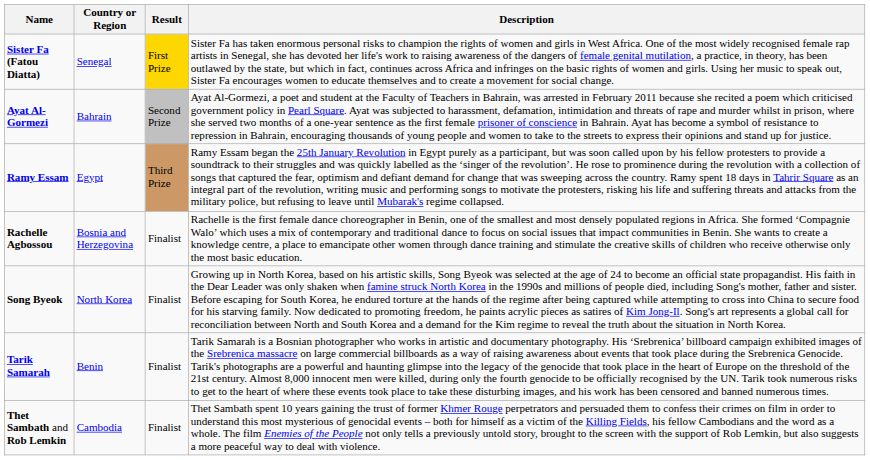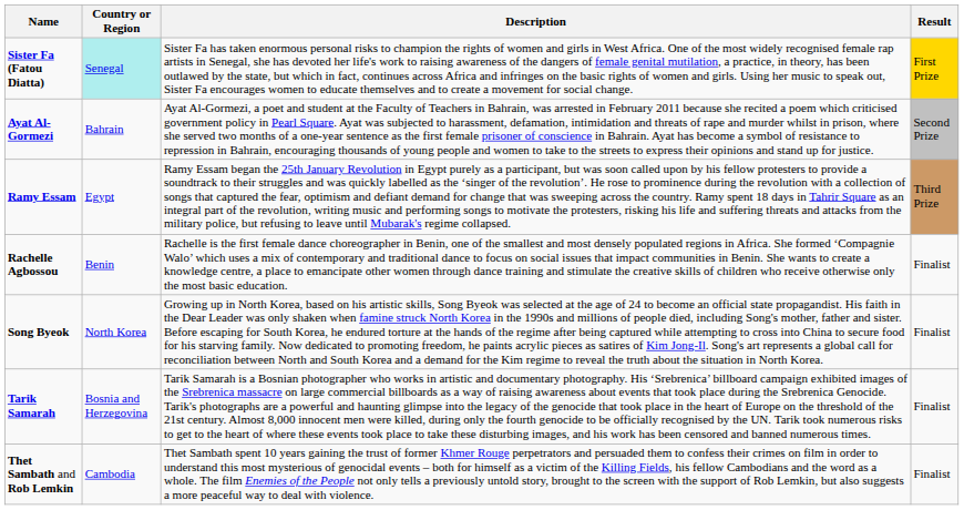 <table class="wikitable">
 <tr>
 <th>Name</th>
 <th>Country or Region</th>
+<th>Description</th>
 <th>Result</th>
-<th>Description</th>
 </tr>
 <tr>
 <td><strong><a href='#'>Sister Fa</a> (Fatou Diatta)</strong></td>
-<td><a href='#'>Senegal</a></td>
+<td style="background: paleturquoise;"><a href='#'>Senegal</a></td>
+<td>Sister Fa has taken enormous personal risks to champion the rights of women and girls in West Africa. One of the most widely recognised female rap artists in Senegal, she has devoted her life's work to raising awareness of the dangers of <a href='#'>female genital mutilation</a>, a practice, in theory, has been outlawed by the state, but which in fact, continues across Africa and infringes on the basic rights of women and girls. Using her music to speak out, Sister Fa encourages women to educate themselves and to create a movement for social change.</td>
 <td bgcolor=gold>First Prize</td>
-<td>Sister Fa has taken enormous personal risks to champion the rights of women and girls in West Africa. One of the most widely recognised female rap artists in Senegal, she has devoted her life's work to raising awareness of the dangers of <a href='#'>female genital mutilation</a>, a practice, in theory, has been outlawed by the state, but which in fact, continues across Africa and infringes on the basic rights of women and girls. Using her music to speak out, Sister Fa encourages women to educate themselves and to create a movement for social change.</td>
 </tr>
 <tr>
 <td><strong><a href='#'>Ayat Al-Gormezi</a></strong></td>
 <td><a href='#'>Bahrain</a></td>
+<td>Ayat Al-Gormezi, a poet and student at the Faculty of Teachers in Bahrain, was arrested in February 2011 because she recited a poem which criticised government policy in <a href='#'>Pearl Square</a>. Ayat was subjected to harassment, defamation, intimidation and threats of rape and murder whilst in prison, where she served two months of a one-year sentence as the first female <a href='#'>prisoner of conscience</a> in Bahrain. Ayat has become a symbol of resistance to repression in Bahrain, encouraging thousands of young people and women to take to the streets to express their opinions and stand up for justice.</td>
 <td bgcolor=silver>Second Prize</td>
-<td>Ayat Al-Gormezi, a poet and student at the Faculty of Teachers in Bahrain, was arrested in February 2011 because she recited a poem which criticised government policy in <a href='#'>Pearl Square</a>. Ayat was subjected to harassment, defamation, intimidation and threats of rape and murder whilst in prison, where she served two months of a one-year sentence as the first female <a href='#'>prisoner of conscience</a> in Bahrain. Ayat has become a symbol of resistance to repression in Bahrain, encouraging thousands of young people and women to take to the streets to express their opinions and stand up for justice.</td>
 </tr>
 <tr>
 <td><strong><a href='#'>Ramy Essam</a></strong></td>
 <td><a href='#'>Egypt</a></td>
+<td>Ramy Essam began the <a href='#'>25th January Revolution</a> in Egypt purely as a participant, but was soon called upon by his fellow protesters to provide a soundtrack to their struggles and was quickly labelled as the ‘singer of the revolution’. He rose to prominence during the revolution with a collection of songs that captured the fear, optimism and defiant demand for change that was sweeping across the country. Ramy spent 18 days in <a href='#'>Tahrir Square</a> as an integral part of the revolution, writing music and performing songs to motivate the protesters, risking his life and suffering threats and attacks from the military police, but refusing to leave until <a href='#'>Mubarak's</a> regime collapsed.</td>
 <td bgcolor=cc9966>Third Prize</td>
-<td>Ramy Essam began the <a href='#'>25th January Revolution</a> in Egypt purely as a participant, but was soon called upon by his fellow protesters to provide a soundtrack to their struggles and was quickly labelled as the ‘singer of the revolution’. He rose to prominence during the revolution with a collection of songs that captured the fear, optimism and defiant demand for change that was sweeping across the country. Ramy spent 18 days in <a href='#'>Tahrir Square</a> as an integral part of the revolution, writing music and performing songs to motivate the protesters, risking his life and suffering threats and attacks from the military police, but refusing to leave until <a href='#'>Mubarak's</a> regime collapsed.</td>
 </tr>
 <tr>
 <td><strong>Rachelle Agbossou</strong></td>
-<td><a href='#'>Bosnia and Herzegovina</a></td>
+<td><a href='#'>Benin</a></td>
+<td>Rachelle is the first female dance choreographer in Benin, one of the smallest and most densely populated regions in Africa. She formed ‘Compagnie Walo’ which uses a mix of contemporary and traditional dance to focus on social issues that impact communities in Benin. She wants to create a knowledge centre, a place to emancipate other women through dance training and stimulate the creative skills of children who receive otherwise only the most basic education.</td>
 <td>Finalist</td>
-<td>Rachelle is the first female dance choreographer in Benin, one of the smallest and most densely populated regions in Africa. She formed ‘Compagnie Walo’ which uses a mix of contemporary and traditional dance to focus on social issues that impact communities in Benin. She wants to create a knowledge centre, a place to emancipate other women through dance training and stimulate the creative skills of children who receive otherwise only the most basic education.</td>
 </tr>
 <tr>
 <td><strong>Song Byeok</strong></td>
 <td><a href='#'>North Korea</a></td>
+<td>Growing up in North Korea, based on his artistic skills, Song Byeok was selected at the age of 24 to become an official state propagandist. His faith in the Dear Leader was only shaken when <a href='#'>famine struck North Korea</a> in the 1990s and millions of people died, including Song's mother, father and sister. Before escaping for South Korea, he endured torture at the hands of the regime after being captured while attempting to cross into China to secure food for his starving family. Now dedicated to promoting freedom, he paints acrylic pieces as satires of <a href='#'>Kim Jong-Il</a>. Song's art represents a global call for reconciliation between North and South Korea and a demand for the Kim regime to reveal the truth about the situation in North Korea.</td>
 <td>Finalist</td>
-<td>Growing up in North Korea, based on his artistic skills, Song Byeok was selected at the age of 24 to become an official state propagandist. His faith in the Dear Leader was only shaken when <a href='#'>famine struck North Korea</a> in the 1990s and millions of people died, including Song's mother, father and sister. Before escaping for South Korea, he endured torture at the hands of the regime after being captured while attempting to cross into China to secure food for his starving family. Now dedicated to promoting freedom, he paints acrylic pieces as satires of <a href='#'>Kim Jong-Il</a>. Song's art represents a global call for reconciliation between North and South Korea and a demand for the Kim regime to reveal the truth about the situation in North Korea.</td>
 </tr>
 <tr>
 <td><strong><a href='#'>Tarik Samarah</a></strong></td>
-<td><a href='#'>Benin</a></td>
+<td><a href='#'>Bosnia and Herzegovina</a></td>
+<td>Tarik Samarah is a Bosnian photographer who works in artistic and documentary photography. His ‘Srebrenica’ billboard campaign exhibited images of the <a href='#'>Srebrenica massacre</a> on large commercial billboards as a way of raising awareness about events that took place during the Srebrenica Genocide. Tarik's photographs are a powerful and haunting glimpse into the legacy of the genocide that took place in the heart of Europe on the threshold of the 21st century. Almost 8,000 innocent men were killed, during only the fourth genocide to be officially recognised by the UN. Tarik took numerous risks to get to the heart of where these events took place to take these disturbing images, and his work has been censored and banned numerous times.</td>
 <td>Finalist</td>
-<td>Tarik Samarah is a Bosnian photographer who works in artistic and documentary photography. His ‘Srebrenica’ billboard campaign exhibited images of the <a href='#'>Srebrenica massacre</a> on large commercial billboards as a way of raising awareness about events that took place during the Srebrenica Genocide. Tarik's photographs are a powerful and haunting glimpse into the legacy of the genocide that took place in the heart of Europe on the threshold of the 21st century. Almost 8,000 innocent men were killed, during only the fourth genocide to be officially recognised by the UN. Tarik took numerous risks to get to the heart of where these events took place to take these disturbing images, and his work has been censored and banned numerous times.</td>
 </tr>
 <tr>
 <td><strong>Thet Sambath</strong> and <strong>Rob Lemkin</strong></td>
 <td><a href='#'>Cambodia</a></td>
+<td>Thet Sambath spent 10 years gaining the trust of former <a href='#'>Khmer Rouge</a> perpetrators and persuaded them to confess their crimes on film in order to understand this most mysterious of genocidal events – both for himself as a victim of the <a href='#'>Killing Fields</a>, his fellow Cambodians and the word as a whole. The film <em><a href='#'>Enemies of the People</a></em> not only tells a previously untold story, brought to the screen with the support of Rob Lemkin, but also suggests a more peaceful way to deal with violence.</td>
 <td>Finalist</td>
-<td>Thet Sambath spent 10 years gaining the trust of former <a href='#'>Khmer Rouge</a> perpetrators and persuaded them to confess their crimes on film in order to understand this most mysterious of genocidal events – both for himself as a victim of the <a href='#'>Killing Fields</a>, his fellow Cambodians and the word as a whole. The film <em><a href='#'>Enemies of the People</a></em> not only tells a previously untold story, brought to the screen with the support of Rob Lemkin, but also suggests a more peaceful way to deal with violence.</td>
 </tr>
 </table>
